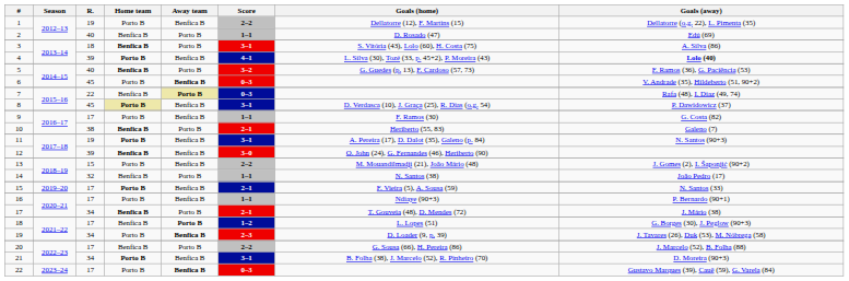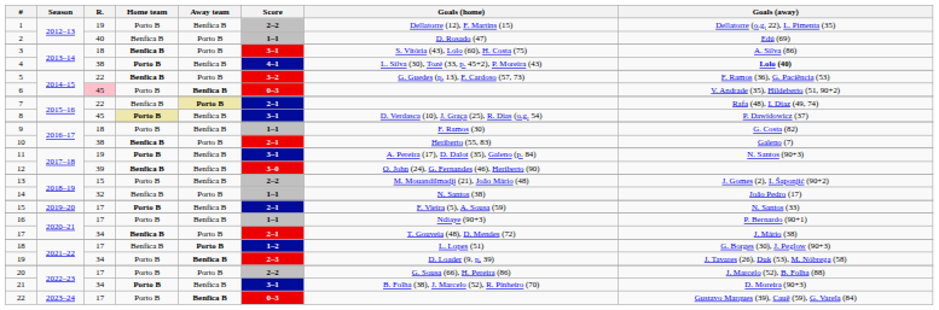 <table class="wikitable" style="width:98%; margin:0 left; font-size: 11px">
 <tr>
 <th width=2%>#</th>
 <th class="unsortable" width=3%>Season</th>
 <th width=2%>R.</th>
 <th width=4%>Home team</th>
 <th width=4%>Away team</th>
 <th width=4%>Score</th>
 <th width=20%>Goals (home)</th>
 <th width=20%>Goals (away)</th>
 </tr>
 <tr style="text-align:center;">
 <td>1</td>
 <td rowspan="2"><a href='#'>2012–13</a></td>
 <td>19</td>
 <td>Porto B</td>
 <td>Benfica B</td>
 <td style="background:silver;"><strong>2–2</strong></td>
 <td><a href='#'>Dellatorre</a> (12), <a href='#'>F. Martins</a> (15)</td>
 <td><a href='#'>Dellatorre</a> (<a href='#'>o.g.</a> 22), <a href='#'>L. Pimenta</a> (35)</td>
 </tr>
 <tr style="text-align:center;">
 <td>2</td>
 <td>40</td>
 <td>Benfica B</td>
 <td>Porto B</td>
 <td style="background:silver;"><strong>1–1</strong></td>
 <td><a href='#'>D. Rosado</a> (47)</td>
 <td><a href='#'>Edú</a> (69)</td>
 </tr>
 <tr>
 </tr>
 <tr style="text-align:center;">
 <td>3</td>
 <td rowspan="2"><a href='#'>2013–14</a></td>
 <td>18</td>
 <td><strong>Benfica B</strong></td>
 <td>Porto B</td>
 <td style="color:white; background:#EF0000"><strong>3–1</strong></td>
 <td><a href='#'>S. Vitória</a> (43), <a href='#'>Lolo</a> (60), <a href='#'>H. Costa</a> (75)</td>
 <td><a href='#'>A. Silva</a> (86)</td>
 </tr>
 <tr style="text-align:center;">
 <td>4</td>
-<td>39</td>
+<td>38</td>
 <td><strong>Porto B</strong></td>
 <td>Benfica B</td>
 <td style="color:white; background:#000C99"><strong>4–1</strong></td>
 <td><a href='#'>L. Silva</a> (30), <a href='#'>Tozé</a> (33, <a href='#'>p.</a> 45+2), <a href='#'>P. Moreira</a> (43)</td>
 <td><strong><a href='#'>Lolo</a> (40)</strong></td>
 </tr>
 <tr>
 </tr>
 <tr style="text-align:center;">
 <td>5</td>
 <td rowspan="2"><a href='#'>2014–15</a></td>
-<td>40</td>
+<td>22</td>
 <td><strong>Benfica B</strong></td>
 <td>Porto B</td>
 <td style="color:white; background:#EF0000"><strong>3–2</strong></td>
 <td><a href='#'>G. Guedes</a> (<a href='#'>p.</a> 13), <a href='#'>F. Cardoso</a> (57, 73)</td>
 <td><a href='#'>F. Ramos</a> (36), <a href='#'>G. Paciência</a> (53)</td>
 </tr>
 <tr style="text-align:center;">
 <td>6</td>
-<td>45</td>
+<td style="background: pink;">45</td>
 <td>Porto B</td>
 <td><strong>Benfica B</strong></td>
 <td style="color:white; background:#EF0000"><strong>0–3</strong></td>
 <td></td>
 <td><a href='#'>V. Andrade</a> (35), <a href='#'>Hildeberto</a> (51, 90+2)</td>
 </tr>
 <tr>
 </tr>
 <tr style="text-align:center;">
 <td>7</td>
 <td rowspan="2"><a href='#'>2015–16</a></td>
 <td>22</td>
 <td>Benfica B</td>
 <td bgcolor="#EEE8AA"><strong>Porto B</strong></td>
-<td style="color:white; background:#000C99"><strong>0–3</strong></td>
+<td style="color:white; background:#000C99"><strong>2–1</strong></td>
 <td></td>
 <td><a href='#'>Rafa</a> (48), <a href='#'>I. Díaz</a> (49, 74)</td>
 </tr>
 <tr style="text-align:center;">
 <td>8</td>
 <td>45</td>
 <td bgcolor="#EEE8AA"><strong>Porto B</strong></td>
 <td>Benfica B</td>
 <td style="color:white; background:#000C99"><strong>3–1</strong></td>
 <td><a href='#'>D. Verdasca</a> (10), <a href='#'>J. Graça</a> (25), <a href='#'>R. Dias</a> (<a href='#'>o.g.</a> 54)</td>
 <td><a href='#'>P. Dawidowicz</a> (37)</td>
 </tr>
 <tr>
 </tr>
 <tr style="text-align:center;">
 <td>9</td>
 <td rowspan="2"><a href='#'>2016–17</a></td>
-<td>17</td>
+<td>18</td>
 <td>Porto B</td>
 <td>Benfica B</td>
 <td style="background:silver;"><strong>1–1</strong></td>
 <td><a href='#'>F. Ramos</a> (30)</td>
 <td><a href='#'>G. Costa</a> (82)</td>
 </tr>
 <tr style="text-align:center;">
 <td>10</td>
 <td>38</td>
 <td><strong>Benfica B</strong></td>
 <td>Porto B</td>
 <td style="color:white; background:#EF0000"><strong>2–1</strong></td>
 <td><a href='#'>Heriberto</a> (55, 83)</td>
 <td><a href='#'>Galeno</a> (7)</td>
 </tr>
 <tr>
 </tr>
 <tr style="text-align:center;">
 <td>11</td>
 <td rowspan="2"><a href='#'>2017–18</a></td>
 <td>19</td>
 <td><strong>Porto B</strong></td>
 <td>Benfica B</td>
 <td style="color:white; background:#000C99"><strong>3–1</strong></td>
 <td><a href='#'>A. Pereira</a> (17), <a href='#'>D. Dalot</a> (35), <a href='#'>Galeno</a> (<a href='#'>p.</a> 84)</td>
 <td><a href='#'>N. Santos</a> (90+3)</td>
 </tr>
 <tr style="text-align:center;">
 <td>12</td>
 <td>39</td>
 <td><strong>Benfica B</strong></td>
 <td>Benfica B</td>
 <td style="color:white; background:#EF0000"><strong>3–0</strong></td>
 <td><a href='#'>O. John</a> (24), <a href='#'>G. Fernandes</a> (46), <a href='#'>Heriberto</a> (90)</td>
 <td></td>
 </tr>
 <tr>
 </tr>
 <tr style="text-align:center;">
 <td>13</td>
 <td rowspan="2"><a href='#'>2018–19</a></td>
 <td>15</td>
 <td>Porto B</td>
 <td>Benfica B</td>
 <td style="background:silver;"><strong>2–2</strong></td>
 <td><a href='#'>M. Mouandilmadji</a> (21), <a href='#'>João Mário</a> (48)</td>
 <td><a href='#'>J. Gomes</a> (2), <a href='#'>I. Šaponjić</a> (90+2)</td>
 </tr>
 <tr style="text-align:center;">
 <td>14</td>
 <td>32</td>
 <td>Benfica B</td>
 <td>Porto B</td>
 <td style="background:silver;"><strong>1–1</strong></td>
 <td><a href='#'>N. Santos</a> (38)</td>
 <td><a href='#'>João Pedro</a> (17)</td>
 </tr>
 <tr>
 </tr>
 <tr style="text-align:center;">
 <td>15</td>
 <td><a href='#'>2019–20</a></td>
 <td>17</td>
 <td><strong>Porto B</strong></td>
 <td>Benfica B</td>
 <td style="color:white; background:#000C99"><strong>2–1</strong></td>
 <td><a href='#'>F. Vieira</a> (5), <a href='#'>A. Sousa</a> (59)</td>
 <td><a href='#'>N. Santos</a> (33)</td>
 </tr>
 <tr>
 </tr>
 <tr style="text-align:center;">
 <td>16</td>
 <td rowspan="2"><a href='#'>2020–21</a></td>
 <td>17</td>
 <td>Porto B</td>
 <td>Benfica B</td>
 <td style="background:silver;"><strong>1–1</strong></td>
 <td><a href='#'>Ndiaye</a> (90+3)</td>
 <td><a href='#'>P. Bernardo</a> (90+1)</td>
 </tr>
 <tr style="text-align:center;">
 <td>17</td>
 <td>34</td>
 <td><strong>Benfica B</strong></td>
 <td>Porto B</td>
 <td style="color:white; background:#EF0000"><strong>2–1</strong></td>
 <td><a href='#'>T. Gouveia</a> (48), <a href='#'>D. Mendes</a> (72)</td>
 <td><a href='#'>J. Mário</a> (38)</td>
 </tr>
 <tr>
 </tr>
 <tr style="text-align:center;">
 <td>18</td>
 <td rowspan="2"><a href='#'>2021–22</a></td>
 <td>17</td>
 <td>Benfica B</td>
 <td><strong>Porto B</strong></td>
 <td style="color:white; background:#000C99"><strong>1–2</strong></td>
 <td><a href='#'>L. Lopes</a> (51)</td>
 <td><a href='#'>G. Borges</a> (30), <a href='#'>J. Peglow</a> (90+3)</td>
 </tr>
 <tr style="text-align:center;">
 <td>19</td>
 <td>34</td>
 <td>Porto B</td>
 <td><strong>Benfica B</strong></td>
 <td style="color:white; background:#EF0000"><strong>2–3</strong></td>
 <td><a href='#'>D. Loader</a> (9, <a href='#'>p.</a> 39)</td>
 <td><a href='#'>J. Tavares</a> (26), <a href='#'>Duk</a> (53), <a href='#'>M. Nóbrega</a> (58)</td>
 </tr>
 <tr>
 </tr>
 <tr style="text-align:center;">
 <td>20</td>
 <td rowspan="2"><a href='#'>2022–23</a></td>
 <td>17</td>
-<td>Benfica B</td>
+<td>Porto B</td>
 <td>Porto B</td>
 <td style="background:silver;"><strong>2–2</strong></td>
 <td><a href='#'>G. Sousa</a> (66), <a href='#'>H. Pereira</a> (86)</td>
 <td><a href='#'>J. Marcelo</a> (52), <a href='#'>B. Folha</a> (88)</td>
 </tr>
 <tr style="text-align:center;">
 <td>21</td>
 <td>34</td>
 <td><strong>Porto B</strong></td>
 <td>Benfica B</td>
 <td style="color:white; background:#000C99"><strong>3–1</strong></td>
 <td><a href='#'>B. Folha</a> (38), <a href='#'>J. Marcelo</a> (52), <a href='#'>R. Pinheiro</a> (70)</td>
 <td><a href='#'>D. Moreira</a> (90+3)</td>
 </tr>
 <tr style="text-align:center;">
 <td>22</td>
 <td><a href='#'>2023–24</a></td>
 <td>17</td>
 <td>Porto B</td>
 <td><strong>Benfica B</strong></td>
 <td style="color:white; background:#EF0000"><strong>0–3</strong></td>
 <td></td>
 <td><a href='#'>Gustavo Marques</a> (39), <a href='#'>Cauê</a> (59), <a href='#'>G. Varela</a> (84)</td>
 </tr>
 </table>
